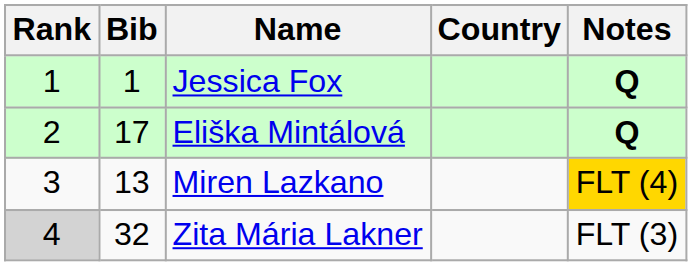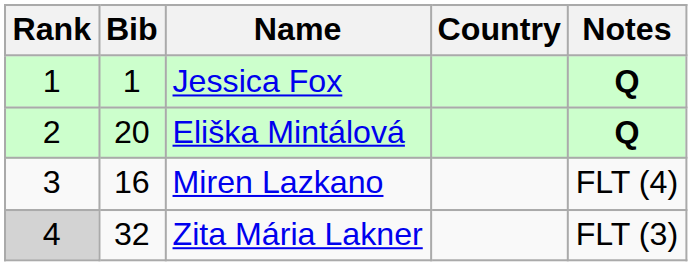 <table class="wikitable" style="text-align:center;">
 <tr>
 <th>Rank</th>
 <th>Bib</th>
 <th>Name</th>
 <th>Country</th>
 <th>Notes</th>
 </tr>
 <tr bgcolor=ccffcc>
 <td>1</td>
 <td>1</td>
 <td align=left><a href='#'>Jessica Fox</a></td>
 <td align=left></td>
 <td><strong>Q</strong></td>
 </tr>
 <tr bgcolor=ccffcc>
 <td>2</td>
-<td>17</td>
+<td>20</td>
 <td align=left><a href='#'>Eliška Mintálová</a></td>
 <td align=left></td>
 <td><strong>Q</strong></td>
 </tr>
 <tr>
 <td>3</td>
-<td>13</td>
+<td>16</td>
 <td align=left><a href='#'>Miren Lazkano</a></td>
 <td align=left></td>
-<td style="background: gold;">FLT (4)</td>
+<td>FLT (4)</td>
 </tr>
 <tr>
 <td style="background: lightgrey;">4</td>
 <td>32</td>
 <td align=left><a href='#'>Zita Mária Lakner</a></td>
 <td align=left></td>
 <td>FLT (3)</td>
 </tr>
 </table>
